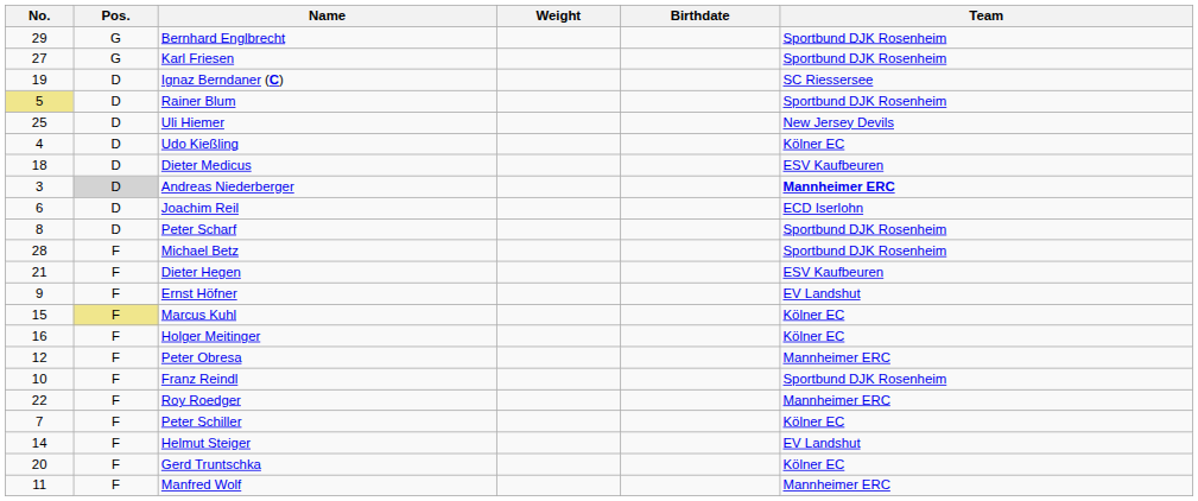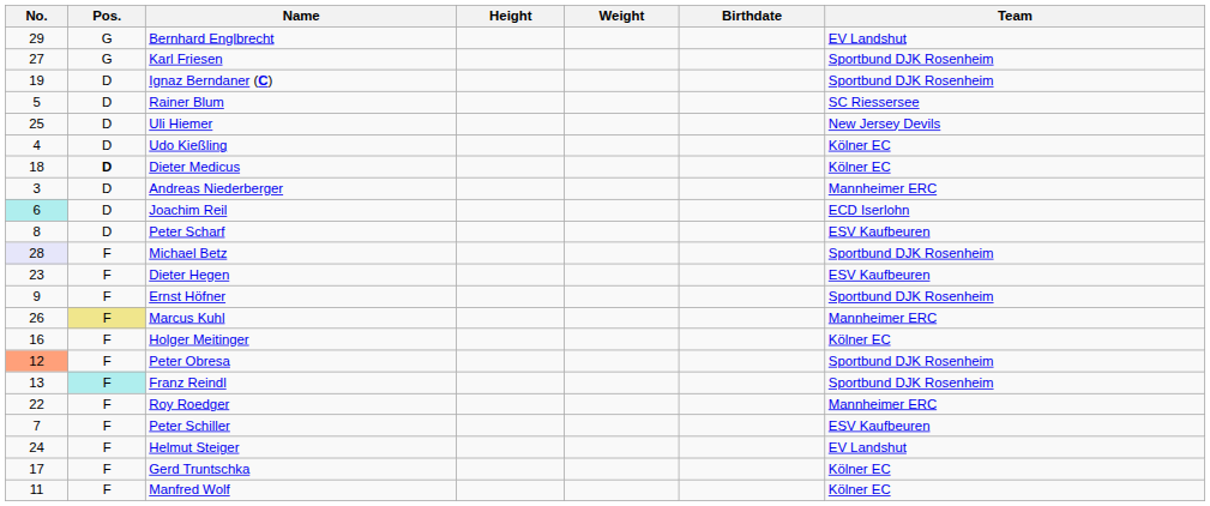 <table class="wikitable sortable" width="80%" style="font-size: 90%; text-align: center;">
 <tr>
 <th>No.</th>
 <th>Pos.</th>
 <th>Name</th>
+<th>Height</th>
 <th>Weight</th>
 <th>Birthdate</th>
 <th>Team</th>
 </tr>
 <tr>
 <td>29</td>
 <td>G</td>
 <td style="text-align:left;"><a href='#'>Bernhard Englbrecht</a></td>
 <td></td>
+<td></td>
 <td style="text-align:right;"></td>
-<td style="text-align:left;"> <a href='#'>Sportbund DJK Rosenheim</a></td>
+<td style="text-align:left;"> <a href='#'>EV Landshut</a></td>
 </tr>
 <tr>
 <td>27</td>
 <td>G</td>
 <td style="text-align:left;"><a href='#'>Karl Friesen</a></td>
+<td></td>
 <td></td>
 <td style="text-align:right;"></td>
 <td style="text-align:left;"> <a href='#'>Sportbund DJK Rosenheim</a></td>
 </tr>
 <tr>
 <td>19</td>
 <td>D</td>
 <td style="text-align:left;"><a href='#'>Ignaz Berndaner</a> (<strong><a href='#'>C</a></strong>)</td>
 <td></td>
-<td style="text-align:right;"></td>
-<td style="text-align:left;"> <a href='#'>SC Riessersee</a></td>
-</tr>
-<tr>
-<td style="background: khaki;">5</td>
-<td>D</td>
-<td style="text-align:left;"><a href='#'>Rainer Blum</a></td>
 <td></td>
 <td style="text-align:right;"></td>
 <td style="text-align:left;"> <a href='#'>Sportbund DJK Rosenheim</a></td>
 </tr>
 <tr>
+<td>5</td>
+<td>D</td>
+<td style="text-align:left;"><a href='#'>Rainer Blum</a></td>
+<td></td>
+<td></td>
+<td style="text-align:right;"></td>
+<td style="text-align:left;"> <a href='#'>SC Riessersee</a></td>
+</tr>
+<tr>
 <td>25</td>
 <td>D</td>
 <td style="text-align:left;"><a href='#'>Uli Hiemer</a></td>
+<td></td>
 <td></td>
 <td style="text-align:right;"></td>
 <td style="text-align:left;"> <a href='#'>New Jersey Devils</a></td>
 </tr>
 <tr>
 <td>4</td>
 <td>D</td>
 <td style="text-align:left;"><a href='#'>Udo Kießling</a></td>
 <td></td>
+<td></td>
 <td style="text-align:right;"></td>
 <td style="text-align:left;"> <a href='#'>Kölner EC</a></td>
 </tr>
 <tr>
 <td>18</td>
-<td>D</td>
+<td><strong>D</strong></td>
 <td style="text-align:left;"><a href='#'>Dieter Medicus</a></td>
 <td></td>
+<td></td>
 <td style="text-align:right;"></td>
-<td style="text-align:left;"> <a href='#'>ESV Kaufbeuren</a></td>
+<td style="text-align:left;"> <a href='#'>Kölner EC</a></td>
 </tr>
 <tr>
 <td>3</td>
-<td style="background: lightgrey;">D</td>
+<td>D</td>
 <td style="text-align:left;"><a href='#'>Andreas Niederberger</a></td>
 <td></td>
+<td></td>
 <td style="text-align:right;"></td>
-<td style="text-align:left;"><strong> <a href='#'>Mannheimer ERC</a></strong></td>
+<td style="text-align:left;"> <a href='#'>Mannheimer ERC</a></td>
 </tr>
 <tr>
-<td>6</td>
+<td style="background: paleturquoise;">6</td>
 <td>D</td>
 <td style="text-align:left;"><a href='#'>Joachim Reil</a></td>
+<td></td>
 <td></td>
 <td style="text-align:right;"></td>
 <td style="text-align:left;"> <a href='#'>ECD Iserlohn</a></td>
 </tr>
 <tr>
 <td>8</td>
 <td>D</td>
 <td style="text-align:left;"><a href='#'>Peter Scharf</a></td>
 <td></td>
+<td></td>
 <td style="text-align:right;"></td>
-<td style="text-align:left;"> <a href='#'>Sportbund DJK Rosenheim</a></td>
+<td style="text-align:left;"> <a href='#'>ESV Kaufbeuren</a></td>
 </tr>
 <tr>
-<td>28</td>
+<td style="background: lavender;">28</td>
 <td>F</td>
 <td style="text-align:left;"><a href='#'>Michael Betz</a></td>
+<td></td>
 <td></td>
 <td style="text-align:right;"></td>
 <td style="text-align:left;"> <a href='#'>Sportbund DJK Rosenheim</a></td>
 </tr>
 <tr>
-<td>21</td>
+<td>23</td>
 <td>F</td>
 <td style="text-align:left;"><a href='#'>Dieter Hegen</a></td>
+<td></td>
 <td></td>
 <td style="text-align:right;"></td>
 <td style="text-align:left;"> <a href='#'>ESV Kaufbeuren</a></td>
 </tr>
 <tr>
 <td>9</td>
 <td>F</td>
 <td style="text-align:left;"><a href='#'>Ernst Höfner</a></td>
 <td></td>
+<td></td>
 <td style="text-align:right;"></td>
-<td style="text-align:left;"> <a href='#'>EV Landshut</a></td>
+<td style="text-align:left;"> <a href='#'>Sportbund DJK Rosenheim</a></td>
 </tr>
 <tr>
-<td>15</td>
+<td>26</td>
 <td style="background: khaki;">F</td>
 <td style="text-align:left;"><a href='#'>Marcus Kuhl</a></td>
 <td></td>
+<td></td>
 <td style="text-align:right;"></td>
-<td style="text-align:left;"> <a href='#'>Kölner EC</a></td>
+<td style="text-align:left;"> <a href='#'>Mannheimer ERC</a></td>
 </tr>
 <tr>
 <td>16</td>
 <td>F</td>
 <td style="text-align:left;"><a href='#'>Holger Meitinger</a></td>
 <td></td>
+<td></td>
 <td style="text-align:right;"></td>
 <td style="text-align:left;"> <a href='#'>Kölner EC</a></td>
 </tr>
 <tr>
-<td>12</td>
+<td style="background: lightsalmon;">12</td>
 <td>F</td>
 <td style="text-align:left;"><a href='#'>Peter Obresa</a></td>
 <td></td>
+<td></td>
 <td style="text-align:right;"></td>
-<td style="text-align:left;"> <a href='#'>Mannheimer ERC</a></td>
+<td style="text-align:left;"> <a href='#'>Sportbund DJK Rosenheim</a></td>
 </tr>
 <tr>
-<td>10</td>
-<td>F</td>
+<td>13</td>
+<td style="background: paleturquoise;">F</td>
 <td style="text-align:left;"><a href='#'>Franz Reindl</a></td>
+<td></td>
 <td></td>
 <td style="text-align:right;"></td>
 <td style="text-align:left;"> <a href='#'>Sportbund DJK Rosenheim</a></td>
 </tr>
 <tr>
 <td>22</td>
 <td>F</td>
 <td style="text-align:left;"><a href='#'>Roy Roedger</a></td>
 <td></td>
+<td></td>
 <td style="text-align:right;"></td>
 <td style="text-align:left;"> <a href='#'>Mannheimer ERC</a></td>
 </tr>
 <tr>
 <td>7</td>
 <td>F</td>
 <td style="text-align:left;"><a href='#'>Peter Schiller</a></td>
 <td></td>
+<td></td>
 <td style="text-align:right;"></td>
-<td style="text-align:left;"> <a href='#'>Kölner EC</a></td>
+<td style="text-align:left;"> <a href='#'>ESV Kaufbeuren</a></td>
 </tr>
 <tr>
-<td>14</td>
+<td>24</td>
 <td>F</td>
 <td style="text-align:left;"><a href='#'>Helmut Steiger</a></td>
+<td></td>
 <td></td>
 <td style="text-align:right;"></td>
 <td style="text-align:left;"> <a href='#'>EV Landshut</a></td>
 </tr>
 <tr>
-<td>20</td>
+<td>17</td>
 <td>F</td>
 <td style="text-align:left;"><a href='#'>Gerd Truntschka</a></td>
+<td></td>
 <td></td>
 <td style="text-align:right;"></td>
 <td style="text-align:left;"> <a href='#'>Kölner EC</a></td>
 </tr>
 <tr>
 <td>11</td>
 <td>F</td>
 <td style="text-align:left;"><a href='#'>Manfred Wolf</a></td>
 <td></td>
+<td></td>
 <td style="text-align:right;"></td>
-<td style="text-align:left;"> <a href='#'>Mannheimer ERC</a></td>
+<td style="text-align:left;"> <a href='#'>Kölner EC</a></td>
 </tr>
 </table>
